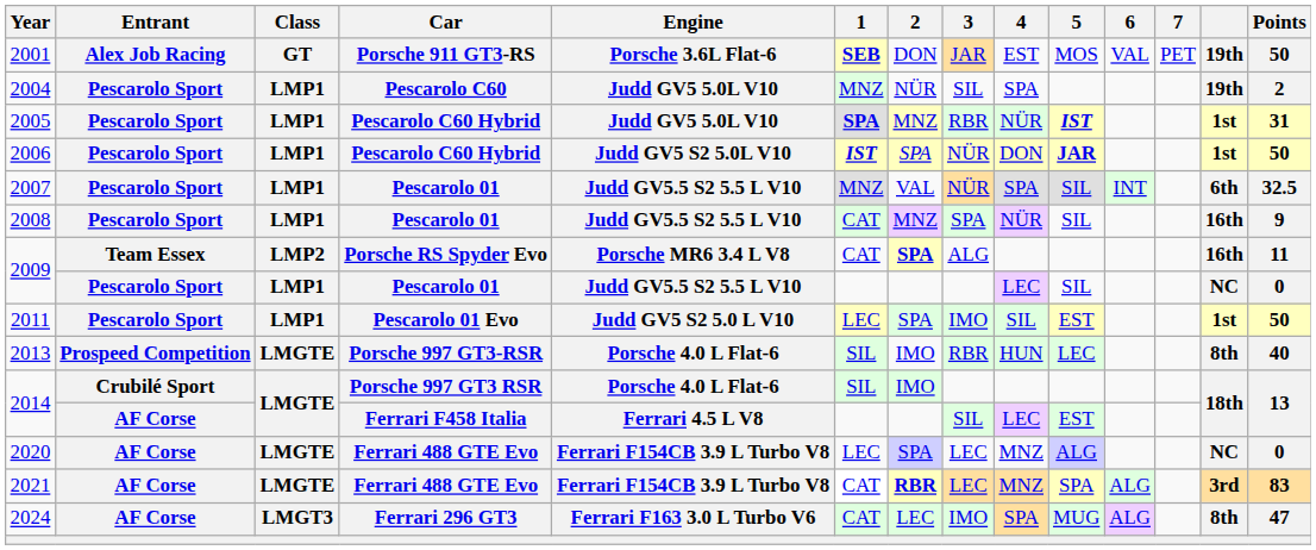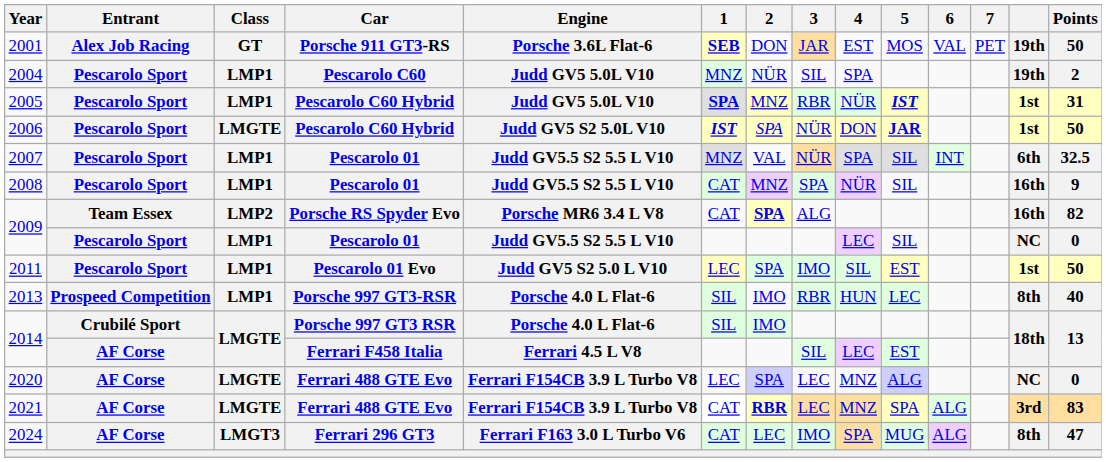 <table class="wikitable" style="text-align:center; font-size:85%">
 <tr>
 <th>Year</th>
 <th>Entrant</th>
 <th>Class</th>
 <th>Car</th>
 <th>Engine</th>
 <th>1</th>
 <th>2</th>
 <th>3</th>
 <th>4</th>
 <th>5</th>
 <th>6</th>
 <th>7</th>
 <th></th>
 <th>Points</th>
 </tr>
 <tr>
 <td><a href='#'>2001</a></td>
 <th nowrap><a href='#'>Alex Job Racing</a></th>
 <th>GT</th>
 <th nowrap><a href='#'>Porsche 911 GT3</a>-RS</th>
 <th nowrap><a href='#'>Porsche</a> 3.6L Flat-6</th>
 <td style="background:#FFFFBF;"><strong><a href='#'>SEB</a></strong><br></td>
 <td><a href='#'>DON</a></td>
 <td style="background:#ffdf9f;"><a href='#'>JAR</a><br></td>
 <td><a href='#'>EST</a></td>
 <td><a href='#'>MOS</a></td>
 <td><a href='#'>VAL</a></td>
 <td><a href='#'>PET</a></td>
 <th>19th</th>
 <th>50</th>
 </tr>
 <tr>
 <td><a href='#'>2004</a></td>
 <th nowrap><a href='#'>Pescarolo Sport</a></th>
 <th>LMP1</th>
 <th nowrap><a href='#'>Pescarolo C60</a></th>
 <th nowrap><a href='#'>Judd</a> GV5 5.0L V10</th>
 <td style="background:#DFFFDF;"><a href='#'>MNZ</a><br></td>
 <td><a href='#'>NÜR</a></td>
 <td><a href='#'>SIL</a></td>
 <td><a href='#'>SPA</a></td>
 <td></td>
 <td></td>
 <td></td>
 <th>19th</th>
 <th>2</th>
 </tr>
 <tr>
 <td><a href='#'>2005</a></td>
 <th nowrap><a href='#'>Pescarolo Sport</a></th>
 <th>LMP1</th>
 <th nowrap><a href='#'>Pescarolo C60 Hybrid</a></th>
 <th nowrap><a href='#'>Judd</a> GV5 5.0L V10</th>
 <td style="background:#DFDFDF;"><strong><a href='#'>SPA</a></strong><br></td>
 <td style="background:#FFFFBF;"><a href='#'>MNZ</a><br></td>
 <td style="background:#DFFFDF;"><a href='#'>RBR</a><br></td>
 <td style="background:#DFFFDF;"><a href='#'>NÜR</a><br></td>
 <td style="background:#FFFFBF;"><strong><em><a href='#'>IST</a></em></strong><br></td>
 <td></td>
 <td></td>
 <th style="background:#FFFFBF;">1st</th>
 <th style="background:#FFFFBF;">31</th>
 </tr>
 <tr>
 <td><a href='#'>2006</a></td>
 <th nowrap><a href='#'>Pescarolo Sport</a></th>
-<th>LMP1</th>
+<th>LMGTE</th>
 <th nowrap><a href='#'>Pescarolo C60 Hybrid</a></th>
 <th nowrap><a href='#'>Judd</a> GV5 S2 5.0L V10</th>
 <td style="background:#FFFFBF;"><strong><em><a href='#'>IST</a></em></strong><br></td>
 <td style="background:#FFFFBF;"><em><a href='#'>SPA</a></em><br></td>
 <td style="background:#FFFFBF;"><a href='#'>NÜR</a><br></td>
 <td style="background:#FFFFBF;"><a href='#'>DON</a><br></td>
 <td style="background:#FFFFBF;"><strong><a href='#'>JAR</a></strong><br></td>
 <td></td>
 <td></td>
 <th style="background:#FFFFBF;">1st</th>
 <th style="background:#FFFFBF;">50</th>
 </tr>
 <tr>
 <td><a href='#'>2007</a></td>
 <th nowrap><a href='#'>Pescarolo Sport</a></th>
 <th>LMP1</th>
 <th nowrap><a href='#'>Pescarolo 01</a></th>
 <th nowrap><a href='#'>Judd</a> GV5.5 S2 5.5 L V10</th>
 <td style="background:#DFDFDF;"><a href='#'>MNZ</a><br></td>
 <td><a href='#'>VAL</a></td>
 <td style="background:#ffdf9f;"><a href='#'>NÜR</a><br></td>
 <td style="background:#DFDFDF;"><a href='#'>SPA</a><br></td>
 <td style="background:#DFDFDF;"><a href='#'>SIL</a><br></td>
 <td style="background:#DFFFDF;"><a href='#'>INT</a><br></td>
 <td></td>
 <th>6th</th>
 <th>32.5</th>
 </tr>
 <tr>
 <td><a href='#'>2008</a></td>
 <th nowrap><a href='#'>Pescarolo Sport</a></th>
 <th>LMP1</th>
 <th nowrap><a href='#'>Pescarolo 01</a></th>
 <th nowrap><a href='#'>Judd</a> GV5.5 S2 5.5 L V10</th>
 <td style="background:#DFFFDF;"><a href='#'>CAT</a><br></td>
 <td style="background:#EFCFFF;"><a href='#'>MNZ</a><br></td>
 <td style="background:#DFFFDF;"><a href='#'>SPA</a><br></td>
 <td style="background:#EFCFFF;"><a href='#'>NÜR</a><br></td>
 <td><a href='#'>SIL</a></td>
 <td></td>
 <td></td>
 <th>16th</th>
 <th>9</th>
 </tr>
 <tr>
 <td rowspan=2><a href='#'>2009</a></td>
 <th nowrap>Team Essex</th>
 <th>LMP2</th>
 <th nowrap><a href='#'>Porsche RS Spyder</a> Evo</th>
 <th nowrap><a href='#'>Porsche</a> MR6 3.4 L V8</th>
 <td><a href='#'>CAT</a></td>
 <td style="background:#FFFFBF;"><strong><a href='#'>SPA</a></strong><br></td>
 <td><a href='#'>ALG</a></td>
 <td></td>
 <td></td>
 <td></td>
 <td></td>
 <th>16th</th>
-<th>11</th>
+<th>82</th>
 </tr>
 <tr>
 <th nowrap><a href='#'>Pescarolo Sport</a></th>
 <th>LMP1</th>
 <th nowrap><a href='#'>Pescarolo 01</a></th>
 <th nowrap><a href='#'>Judd</a> GV5.5 S2 5.5 L V10</th>
 <td></td>
 <td></td>
 <td></td>
 <td style="background:#EFCFFF;"><a href='#'>LEC</a><br></td>
 <td><a href='#'>SIL</a></td>
 <td></td>
 <td></td>
 <th>NC</th>
 <th>0</th>
 </tr>
 <tr>
 <td><a href='#'>2011</a></td>
 <th nowrap><a href='#'>Pescarolo Sport</a></th>
 <th>LMP1</th>
 <th nowrap><a href='#'>Pescarolo 01</a> Evo</th>
 <th nowrap><a href='#'>Judd</a> GV5 S2 5.0 L V10</th>
 <td style="background:#FFFFBF;"><a href='#'>LEC</a><br></td>
 <td style="background:#DFFFDF;"><a href='#'>SPA</a><br></td>
 <td style="background:#DFFFDF;"><a href='#'>IMO</a><br></td>
 <td style="background:#DFFFDF;"><a href='#'>SIL</a><br></td>
 <td style="background:#FFFFBF;"><a href='#'>EST</a><br></td>
 <td></td>
 <td></td>
 <th style="background:#FFFFBF;">1st</th>
 <th style="background:#FFFFBF;">50</th>
 </tr>
 <tr>
 <td><a href='#'>2013</a></td>
 <th nowrap><a href='#'>Prospeed Competition</a></th>
-<th>LMGTE</th>
+<th>LMP1</th>
 <th nowrap><a href='#'>Porsche 997 GT3-RSR</a></th>
 <th nowrap><a href='#'>Porsche</a> 4.0 L Flat-6</th>
 <td style="background:#DFFFDF;"><a href='#'>SIL</a><br></td>
 <td><a href='#'>IMO</a></td>
 <td style="background:#DFFFDF;"><a href='#'>RBR</a><br></td>
 <td style="background:#DFFFDF;"><a href='#'>HUN</a><br></td>
 <td style="background:#DFFFDF;"><a href='#'>LEC</a><br></td>
 <td></td>
 <td></td>
 <th>8th</th>
 <th>40</th>
 </tr>
 <tr>
 <td rowspan=2><a href='#'>2014</a></td>
 <th nowrap>Crubilé Sport</th>
 <th rowspan=2>LMGTE</th>
 <th nowrap><a href='#'>Porsche 997 GT3 RSR</a></th>
 <th nowrap><a href='#'>Porsche</a> 4.0 L Flat-6</th>
 <td style="background:#DFFFDF;"><a href='#'>SIL</a><br></td>
 <td style="background:#DFFFDF;"><a href='#'>IMO</a><br></td>
 <td></td>
 <td></td>
 <td></td>
 <td></td>
 <td></td>
 <th rowspan=2>18th</th>
 <th rowspan=2>13</th>
 </tr>
 <tr>
 <th nowrap><a href='#'>AF Corse</a></th>
 <th nowrap><a href='#'>Ferrari F458 Italia</a></th>
 <th nowrap><a href='#'>Ferrari</a> 4.5 L V8</th>
 <td></td>
 <td></td>
 <td style="background:#DFFFDF;"><a href='#'>SIL</a><br></td>
 <td style="background:#EFCFFF;"><a href='#'>LEC</a><br></td>
 <td style="background:#DFFFDF;"><a href='#'>EST</a><br></td>
 <td></td>
 <td></td>
 </tr>
 <tr>
 <td><a href='#'>2020</a></td>
 <th nowrap><a href='#'>AF Corse</a></th>
 <th>LMGTE</th>
 <th nowrap><a href='#'>Ferrari 488 GTE Evo</a></th>
 <th nowrap><a href='#'>Ferrari F154CB</a> 3.9 L Turbo V8</th>
 <td><a href='#'>LEC</a></td>
 <td style="background:#CFCFFF;"><a href='#'>SPA</a><br></td>
 <td><a href='#'>LEC</a></td>
 <td><a href='#'>MNZ</a></td>
 <td style="background:#CFCFFF;"><a href='#'>ALG</a><br></td>
 <td></td>
 <td></td>
 <th>NC</th>
 <th>0</th>
 </tr>
 <tr>
 <td><a href='#'>2021</a></td>
 <th nowrap><a href='#'>AF Corse</a></th>
 <th>LMGTE</th>
 <th nowrap><a href='#'>Ferrari 488 GTE Evo</a></th>
 <th nowrap><a href='#'>Ferrari F154CB</a> 3.9 L Turbo V8</th>
 <td style="background:#FFFFFF;"><a href='#'>CAT</a><br></td>
 <td style="background:#FFFFBF;"><strong><a href='#'>RBR</a></strong><br></td>
 <td style="background:#ffdf9f;"><a href='#'>LEC</a><br></td>
 <td style="background:#ffdf9f;"><a href='#'>MNZ</a><br></td>
 <td style="background:#FFFFBF;"><a href='#'>SPA</a><br></td>
 <td style="background:#DFFFDF;"><a href='#'>ALG</a><br></td>
 <td></td>
 <th style="background:#ffdf9f;">3rd</th>
 <th style="background:#ffdf9f;">83</th>
 </tr>
 <tr>
 <td><a href='#'>2024</a></td>
 <th nowrap><a href='#'>AF Corse</a></th>
 <th>LMGT3</th>
 <th nowrap><a href='#'>Ferrari 296 GT3</a></th>
 <th nowrap><a href='#'>Ferrari F163</a> 3.0 L Turbo V6</th>
 <td style="background:#DFFFDF;"><a href='#'>CAT</a><br></td>
 <td style="background:#DFFFDF;"><a href='#'>LEC</a><br></td>
 <td style="background:#DFFFDF;"><a href='#'>IMO</a><br></td>
 <td style="background:#FFDF9F;"><a href='#'>SPA</a><br></td>
 <td style="background:#DFFFDF;"><a href='#'>MUG</a><br></td>
 <td style="background:#EFCFFF;"><a href='#'>ALG</a><br></td>
 <td></td>
 <th>8th</th>
 <th>47</th>
 </tr>
 <tr>
 <th colspan="14"></th>
 </tr>
 </table>
